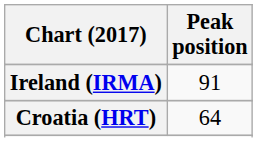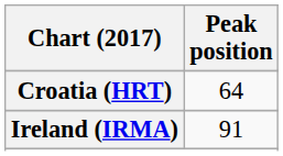 <table class="wikitable sortable plainrowheaders" style="text-align:center">
 <tr>
 <th scope="col">Chart (2017)</th>
 <th scope="col">Peak<br>position</th>
 </tr>
 <tr>
 </tr>
 <tr>
 </tr>
 <tr>
 </tr>
 <tr>
 </tr>
 <tr>
-<th scope="row">Ireland (<a href='#'>IRMA</a>)</th>
-<td>91</td>
+<th scope="row">Croatia (<a href='#'>HRT</a>)</th>
+<td>64</td>
 </tr>
 <tr>
 </tr>
 <tr>
 </tr>
 <tr>
-<th scope="row">Croatia (<a href='#'>HRT</a>)</th>
-<td>64</td>
+<th scope="row">Ireland (<a href='#'>IRMA</a>)</th>
+<td>91</td>
 </tr>
 <tr>
 </tr>
 <tr>
 </tr>
 <tr>
 </tr>
 <tr>
 </tr>
 <tr>
 </tr>
 </table>
